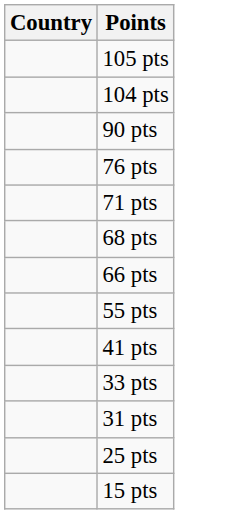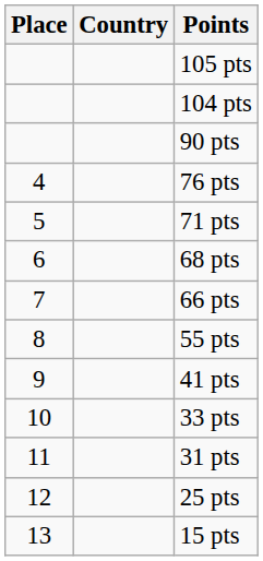 <table class=wikitable>
 <tr>
+<th>Place</th>
 <th>Country</th>
 <th>Points</th>
 </tr>
 <tr>
+<td align=center></td>
 <td></td>
 <td>105 pts</td>
 </tr>
 <tr>
+<td align=center></td>
 <td></td>
 <td>104 pts</td>
 </tr>
 <tr>
+<td align=center></td>
 <td></td>
 <td>90 pts</td>
 </tr>
 <tr>
+<td align=center>4</td>
 <td></td>
 <td>76 pts</td>
 </tr>
 <tr>
+<td align=center>5</td>
 <td></td>
 <td>71 pts</td>
 </tr>
 <tr>
+<td align=center>6</td>
 <td></td>
 <td>68 pts</td>
 </tr>
 <tr>
+<td align=center>7</td>
 <td></td>
 <td>66 pts</td>
 </tr>
 <tr>
+<td align=center>8</td>
 <td></td>
 <td>55 pts</td>
 </tr>
 <tr>
+<td align=center>9</td>
 <td></td>
 <td>41 pts</td>
 </tr>
 <tr>
+<td align=center>10</td>
 <td></td>
 <td>33 pts</td>
 </tr>
 <tr>
+<td align=center>11</td>
 <td></td>
 <td>31 pts</td>
 </tr>
 <tr>
+<td align=center>12</td>
 <td></td>
 <td>25 pts</td>
 </tr>
 <tr>
+<td align=center>13</td>
 <td></td>
 <td>15 pts</td>
 </tr>
 </table>
